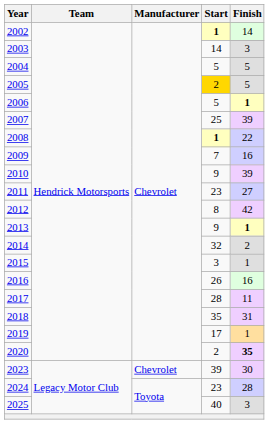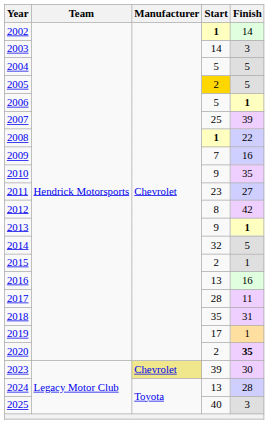 <table class="wikitable" style="font-size: 90%;">
 <tr>
 <th>Year</th>
 <th>Team</th>
 <th>Manufacturer</th>
 <th>Start</th>
 <th>Finish</th>
 </tr>
 <tr>
 <td><a href='#'>2002</a></td>
 <td rowspan=19><a href='#'>Hendrick Motorsports</a></td>
 <td rowspan="19"><a href='#'>Chevrolet</a></td>
 <td align=center style="background:#FFFFBF;"><strong>1</strong></td>
 <td align=center style="background:#DFFFDF;">14</td>
 </tr>
 <tr>
 <td><a href='#'>2003</a></td>
 <td align=center>14</td>
 <td align=center style="background:#DFDFDF;">3</td>
 </tr>
 <tr>
 <td><a href='#'>2004</a></td>
 <td align=center>5</td>
 <td align=center style="background:#DFDFDF;">5</td>
 </tr>
 <tr>
 <td><a href='#'>2005</a></td>
 <td align=center style="background: gold;">2</td>
 <td align=center style="background:#DFDFDF;">5</td>
 </tr>
 <tr>
 <td><a href='#'>2006</a></td>
 <td align=center>5</td>
 <td align=center style="background:#FFFFBF;"><strong>1</strong></td>
 </tr>
 <tr>
 <td><a href='#'>2007</a></td>
 <td align=center>25</td>
 <td align=center style="background:#EFCFFF;">39</td>
 </tr>
 <tr>
 <td><a href='#'>2008</a></td>
 <td align=center style="background:#FFFFBF;"><strong>1</strong></td>
 <td align=center style="background:#CFCFFF;">22</td>
 </tr>
 <tr>
 <td><a href='#'>2009</a></td>
 <td align=center>7</td>
 <td align=center style="background:#CFCFFF;">16</td>
 </tr>
 <tr>
 <td><a href='#'>2010</a></td>
 <td align=center>9</td>
-<td align=center style="background:#EFCFFF;">39</td>
+<td align=center style="background:#EFCFFF;">35</td>
 </tr>
 <tr>
 <td><a href='#'>2011</a></td>
 <td align=center>23</td>
 <td align=center style="background:#CFCFFF;">27</td>
 </tr>
 <tr>
 <td><a href='#'>2012</a></td>
 <td align=center>8</td>
 <td align=center style="background:#EFCFFF;">42</td>
 </tr>
 <tr>
 <td><a href='#'>2013</a></td>
 <td align=center>9</td>
 <td align=center style="background:#FFFFBF;"><strong>1</strong></td>
 </tr>
 <tr>
 <td><a href='#'>2014</a></td>
 <td align=center>32</td>
-<td align=center style="background:#DFDFDF;">2</td>
+<td align=center style="background:#DFDFDF;">5</td>
 </tr>
 <tr>
 <td><a href='#'>2015</a></td>
-<td align=center>3</td>
+<td align=center>2</td>
 <td align=center style="background:#DFDFDF;">1</td>
 </tr>
 <tr>
 <td><a href='#'>2016</a></td>
-<td align=center>26</td>
+<td align=center>13</td>
 <td align=center style="background:#DFFFDF;">16</td>
 </tr>
 <tr>
 <td><a href='#'>2017</a></td>
 <td align=center>28</td>
 <td align=center style="background:#EFCFFF;">11</td>
 </tr>
 <tr>
 <td><a href='#'>2018</a></td>
 <td align=center>35</td>
 <td align=center style="background:#EFCFFF;">31</td>
 </tr>
 <tr>
 <td><a href='#'>2019</a></td>
 <td align=center>17</td>
 <td align=center style="background:#FFDF9F;">1</td>
 </tr>
 <tr>
 <td><a href='#'>2020</a></td>
 <td align=center>2</td>
 <td style="text-align:center; background:#efcfff;"><strong>35</strong></td>
 </tr>
 <tr>
 <td><a href='#'>2023</a></td>
 <td rowspan=3><a href='#'>Legacy Motor Club</a></td>
-<td><a href='#'>Chevrolet</a></td>
+<td style="background: khaki;"><a href='#'>Chevrolet</a></td>
 <td align=center>39</td>
 <td style="text-align:center; background:#efcfff;">30</td>
 </tr>
 <tr>
 <td><a href='#'>2024</a></td>
 <td rowspan=2><a href='#'>Toyota</a></td>
-<td align=center>23</td>
+<td align=center>13</td>
 <td align=center style="background:#CFCFFF;">28</td>
 </tr>
 <tr>
 <td><a href='#'>2025</a></td>
 <td align=center>40</td>
 <td align=center style="background:#DFDFDF;">3</td>
 </tr>
 <tr>
 <th colspan="5"></th>
 </tr>
 </table>
